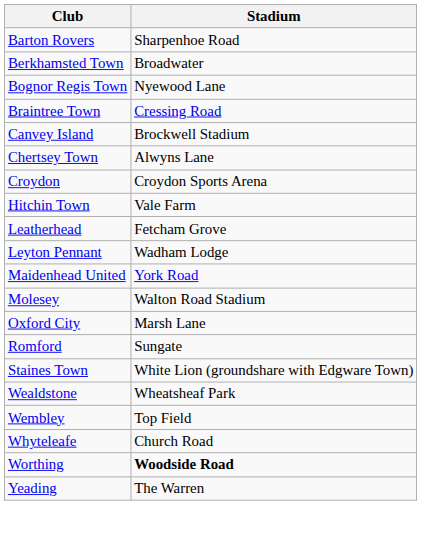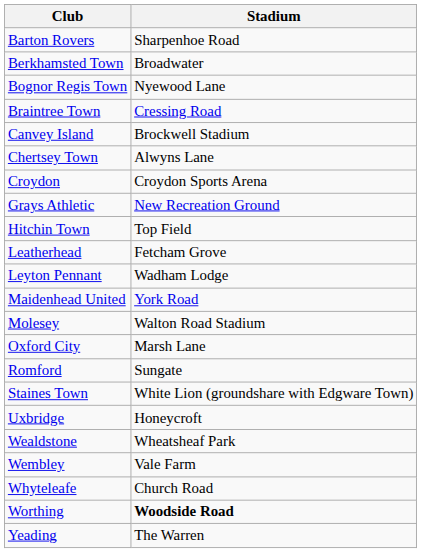 <table class="wikitable sortable">
 <tr>
 <th>Club</th>
 <th>Stadium</th>
 </tr>
 <tr>
 <td><a href='#'>Barton Rovers</a></td>
 <td>Sharpenhoe Road</td>
 </tr>
 <tr>
 <td><a href='#'>Berkhamsted Town</a></td>
 <td>Broadwater</td>
 </tr>
 <tr>
 <td><a href='#'>Bognor Regis Town</a></td>
 <td>Nyewood Lane</td>
 </tr>
 <tr>
 <td><a href='#'>Braintree Town</a></td>
 <td><a href='#'>Cressing Road</a></td>
 </tr>
 <tr>
 <td><a href='#'>Canvey Island</a></td>
 <td>Brockwell Stadium</td>
 </tr>
 <tr>
 <td><a href='#'>Chertsey Town</a></td>
 <td>Alwyns Lane</td>
 </tr>
 <tr>
 <td><a href='#'>Croydon</a></td>
 <td>Croydon Sports Arena</td>
 </tr>
 <tr>
+<td><a href='#'>Grays Athletic</a></td>
+<td><a href='#'>New Recreation Ground</a></td>
+</tr>
+<tr>
 <td><a href='#'>Hitchin Town</a></td>
-<td>Vale Farm</td>
+<td>Top Field</td>
 </tr>
 <tr>
 <td><a href='#'>Leatherhead</a></td>
 <td>Fetcham Grove</td>
 </tr>
 <tr>
 <td><a href='#'>Leyton Pennant</a></td>
 <td>Wadham Lodge</td>
 </tr>
 <tr>
 <td><a href='#'>Maidenhead United</a></td>
 <td><a href='#'>York Road</a></td>
 </tr>
 <tr>
 <td><a href='#'>Molesey</a></td>
 <td>Walton Road Stadium</td>
 </tr>
 <tr>
 <td><a href='#'>Oxford City</a></td>
 <td>Marsh Lane</td>
 </tr>
 <tr>
 <td><a href='#'>Romford</a></td>
 <td>Sungate</td>
 </tr>
 <tr>
 <td><a href='#'>Staines Town</a></td>
 <td>White Lion (groundshare with Edgware Town)</td>
 </tr>
 <tr>
+<td><a href='#'>Uxbridge</a></td>
+<td>Honeycroft</td>
+</tr>
+<tr>
 <td><a href='#'>Wealdstone</a></td>
 <td>Wheatsheaf Park</td>
 </tr>
 <tr>
 <td><a href='#'>Wembley</a></td>
-<td>Top Field</td>
+<td>Vale Farm</td>
 </tr>
 <tr>
 <td><a href='#'>Whyteleafe</a></td>
 <td>Church Road</td>
 </tr>
 <tr>
 <td><a href='#'>Worthing</a></td>
 <td><strong>Woodside Road</strong></td>
 </tr>
 <tr>
 <td><a href='#'>Yeading</a></td>
 <td>The Warren</td>
 </tr>
 </table>
